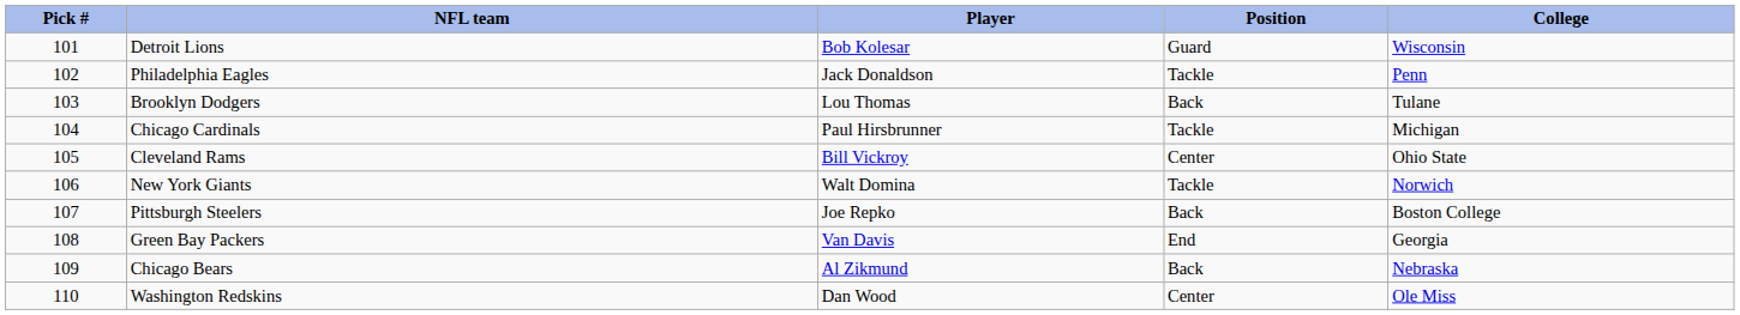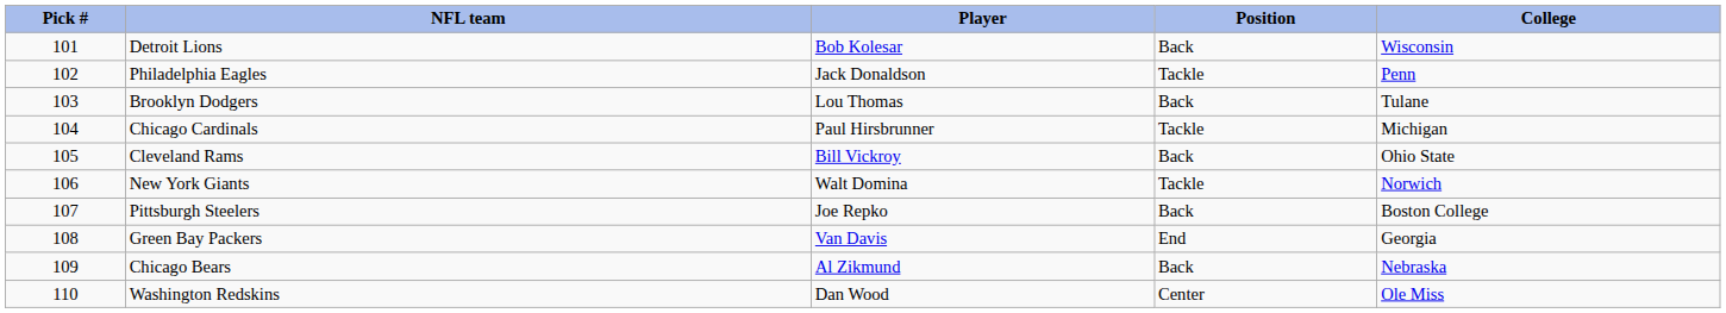 <table class="wikitable sortable sortable" style="width: 100%">
 <tr>
 <th style="background:#A8BDEC;" width=7%>Pick #</th>
 <th width=40% style="background:#A8BDEC;">NFL team</th>
 <th width=20% style="background:#A8BDEC;">Player</th>
 <th width=13% style="background:#A8BDEC;">Position</th>
 <th style="background:#A8BDEC;">College</th>
 </tr>
 <tr>
 <td align=center>101</td>
 <td>Detroit Lions</td>
 <td><a href='#'>Bob Kolesar</a></td>
-<td>Guard</td>
+<td>Back</td>
 <td><a href='#'>Wisconsin</a></td>
 </tr>
 <tr>
 <td align=center>102</td>
 <td>Philadelphia Eagles</td>
 <td>Jack Donaldson</td>
 <td>Tackle</td>
 <td><a href='#'>Penn</a></td>
 </tr>
 <tr>
 <td align=center>103</td>
 <td>Brooklyn Dodgers</td>
 <td>Lou Thomas</td>
 <td>Back</td>
 <td>Tulane</td>
 </tr>
 <tr>
 <td align=center>104</td>
 <td>Chicago Cardinals</td>
 <td>Paul Hirsbrunner</td>
 <td>Tackle</td>
 <td>Michigan</td>
 </tr>
 <tr>
 <td align=center>105</td>
 <td>Cleveland Rams</td>
 <td><a href='#'>Bill Vickroy</a></td>
-<td>Center</td>
+<td>Back</td>
 <td>Ohio State</td>
 </tr>
 <tr>
 <td align=center>106</td>
 <td>New York Giants</td>
 <td>Walt Domina</td>
 <td>Tackle</td>
 <td><a href='#'>Norwich</a></td>
 </tr>
 <tr>
 <td align=center>107</td>
 <td>Pittsburgh Steelers</td>
 <td>Joe Repko</td>
 <td>Back</td>
 <td>Boston College</td>
 </tr>
 <tr>
 <td align=center>108</td>
 <td>Green Bay Packers</td>
 <td><a href='#'>Van Davis</a></td>
 <td>End</td>
 <td>Georgia</td>
 </tr>
 <tr>
 <td align=center>109</td>
 <td>Chicago Bears</td>
 <td><a href='#'>Al Zikmund</a></td>
 <td>Back</td>
 <td><a href='#'>Nebraska</a></td>
 </tr>
 <tr>
 <td align=center>110</td>
 <td>Washington Redskins</td>
 <td>Dan Wood</td>
 <td>Center</td>
 <td><a href='#'>Ole Miss</a></td>
 </tr>
 </table>
